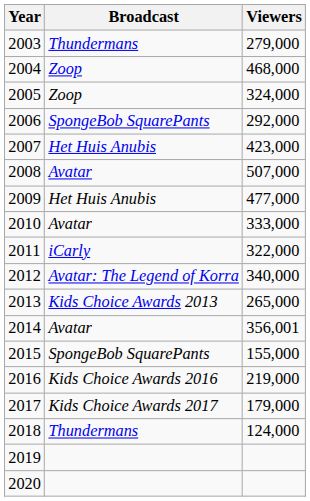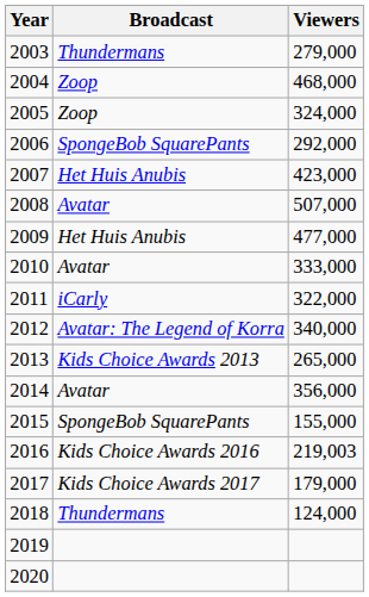 <table class="wikitable">
 <tr>
 <th>Year</th>
 <th>Broadcast</th>
 <th>Viewers</th>
 </tr>
 <tr>
 <td>2003</td>
 <td><em><a href='#'>Thundermans</a></em></td>
 <td>279,000</td>
 </tr>
 <tr>
 <td>2004</td>
 <td><em><a href='#'>Zoop</a></em></td>
 <td>468,000</td>
 </tr>
 <tr>
 <td>2005</td>
 <td><em>Zoop</em></td>
 <td>324,000</td>
 </tr>
 <tr>
 <td>2006</td>
 <td><em><a href='#'>SpongeBob SquarePants</a></em></td>
 <td>292,000</td>
 </tr>
 <tr>
 <td>2007</td>
 <td><em><a href='#'>Het Huis Anubis</a></em></td>
 <td>423,000</td>
 </tr>
 <tr>
 <td>2008</td>
 <td><em><a href='#'>Avatar</a></em></td>
 <td>507,000</td>
 </tr>
 <tr>
 <td>2009</td>
 <td><em>Het Huis Anubis</em></td>
 <td>477,000</td>
 </tr>
 <tr>
 <td>2010</td>
 <td><em>Avatar</em></td>
 <td>333,000</td>
 </tr>
 <tr>
 <td>2011</td>
 <td><em><a href='#'>iCarly</a></em></td>
 <td>322,000</td>
 </tr>
 <tr>
 <td>2012</td>
 <td><em><a href='#'>Avatar: The Legend of Korra</a></em></td>
 <td>340,000</td>
 </tr>
 <tr>
 <td>2013</td>
 <td><em><a href='#'>Kids Choice Awards</a> 2013</em></td>
 <td>265,000</td>
 </tr>
 <tr>
 <td>2014</td>
 <td><em>Avatar</em></td>
-<td>356,001</td>
+<td>356,000</td>
 </tr>
 <tr>
 <td>2015</td>
 <td><em>SpongeBob SquarePants</em></td>
 <td>155,000</td>
 </tr>
 <tr>
 <td>2016</td>
 <td><em>Kids Choice Awards 2016</em></td>
-<td>219,000</td>
+<td>219,003</td>
 </tr>
 <tr>
 <td>2017</td>
 <td><em>Kids Choice Awards 2017</em></td>
 <td>179,000</td>
 </tr>
 <tr>
 <td>2018</td>
 <td><em><a href='#'>Thundermans</a></em></td>
 <td>124,000</td>
 </tr>
 <tr>
 <td>2019</td>
 <td></td>
 <td></td>
 </tr>
 <tr>
 <td>2020</td>
 <td></td>
 <td></td>
 </tr>
 </table>
